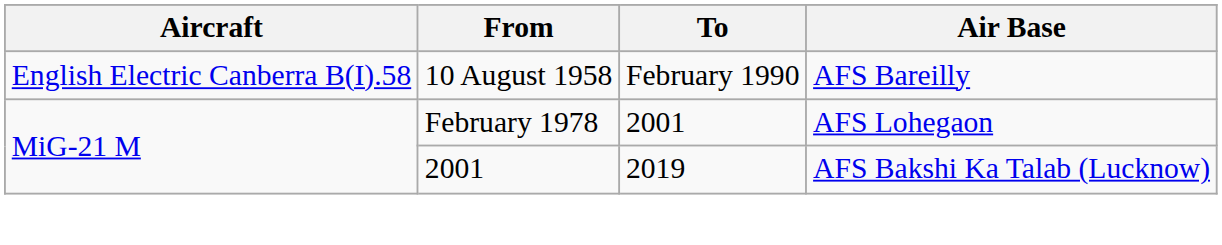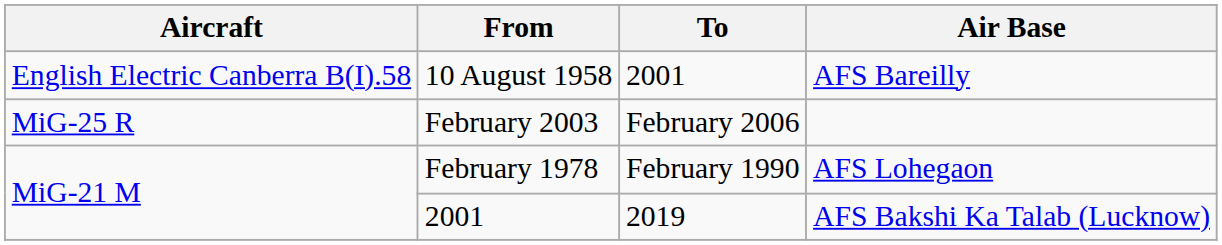 <table class="wikitable">
 <tr>
 <th>Aircraft</th>
 <th>From</th>
 <th>To</th>
 <th>Air Base</th>
 </tr>
 <tr>
 <td><a href='#'>English Electric Canberra B(I).58</a></td>
 <td>10 August 1958</td>
-<td>February 1990</td>
+<td>2001</td>
 <td><a href='#'>AFS Bareilly</a></td>
+</tr>
+<tr>
+<td><a href='#'>MiG-25 R</a></td>
+<td>February 2003</td>
+<td>February 2006</td>
+<td></td>
 </tr>
 <tr>
 <td rowspan='2'><a href='#'>MiG-21 M</a></td>
 <td>February 1978</td>
-<td>2001</td>
+<td>February 1990</td>
 <td><a href='#'>AFS Lohegaon</a></td>
 </tr>
 <tr>
 <td>2001</td>
 <td>2019</td>
 <td><a href='#'>AFS Bakshi Ka Talab (Lucknow)</a></td>
 </tr>
 </table>
